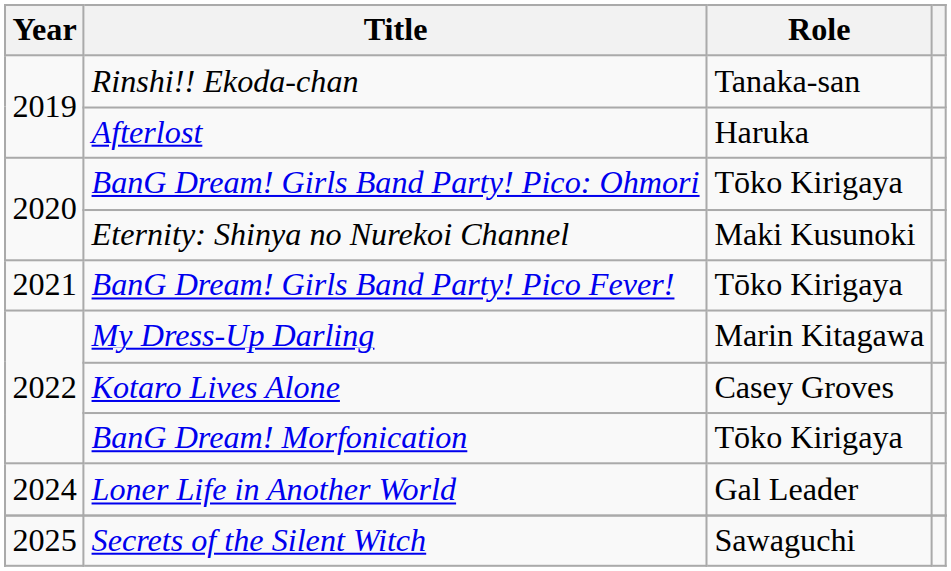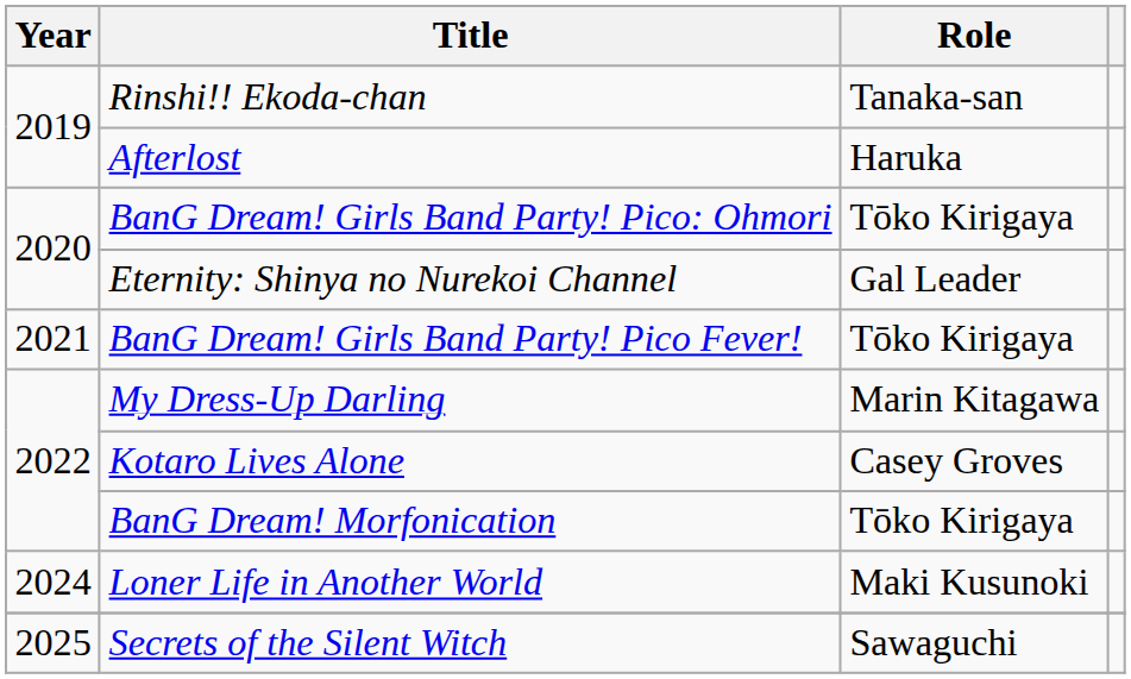 <table class="wikitable sortable">
 <tr>
 <th>Year</th>
 <th>Title</th>
 <th>Role</th>
 <th class="unsortable"></th>
 </tr>
 <tr>
 <td rowspan="2">2019</td>
 <td><em>Rinshi!! Ekoda-chan</em></td>
 <td>Tanaka-san</td>
 <td></td>
 </tr>
 <tr>
 <td><em><a href='#'>Afterlost</a></em></td>
 <td>Haruka</td>
 <td></td>
 </tr>
 <tr>
 <td rowspan="2">2020</td>
 <td><em><a href='#'>BanG Dream! Girls Band Party! Pico: Ohmori</a></em></td>
 <td>Tōko Kirigaya</td>
 <td></td>
 </tr>
 <tr>
 <td><em>Eternity: Shinya no Nurekoi Channel</em></td>
-<td>Maki Kusunoki</td>
+<td>Gal Leader</td>
 <td></td>
 </tr>
 <tr>
 <td>2021</td>
 <td><em><a href='#'>BanG Dream! Girls Band Party! Pico Fever!</a></em></td>
 <td>Tōko Kirigaya</td>
 <td></td>
 </tr>
 <tr>
 <td rowspan="3">2022</td>
 <td><em><a href='#'>My Dress-Up Darling</a></em></td>
 <td>Marin Kitagawa</td>
 <td></td>
 </tr>
 <tr>
 <td><em><a href='#'>Kotaro Lives Alone</a></em></td>
 <td>Casey Groves</td>
 <td></td>
 </tr>
 <tr>
 <td><em><a href='#'>BanG Dream! Morfonication</a></em></td>
 <td>Tōko Kirigaya</td>
 <td></td>
 </tr>
 <tr>
 <td>2024</td>
 <td><em><a href='#'>Loner Life in Another World</a></em></td>
-<td>Gal Leader</td>
+<td>Maki Kusunoki</td>
 <td></td>
 </tr>
 <tr>
 </tr>
 <tr>
 <td>2025</td>
 <td><em><a href='#'>Secrets of the Silent Witch</a></em></td>
 <td>Sawaguchi</td>
 <td></td>
 </tr>
 </table>
